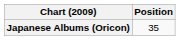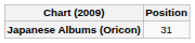 <table class="wikitable sortable plainrowheaders" style="text-align:center">
 <tr>
 <th scope="col">Chart (2009)</th>
 <th scope="col">Position</th>
 </tr>
 <tr>
 <th scope="row">Japanese Albums (Oricon)</th>
-<td>35</td>
+<td>31</td>
 </tr>
 </table>
